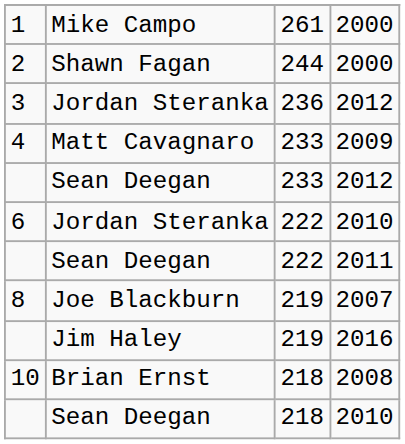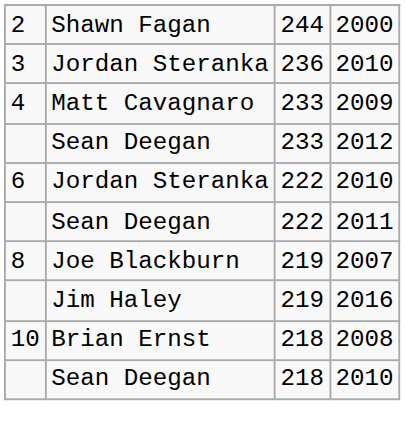 <table class="wikitable">
 <tr>
-</tr>
-<tr>
-<td>1</td>
-<td>Mike Campo</td>
-<td>261</td>
-<td>2000</td>
 </tr>
 <tr>
 <td>2</td>
 <td>Shawn Fagan</td>
 <td>244</td>
 <td>2000</td>
 </tr>
 <tr>
 <td>3</td>
 <td>Jordan Steranka</td>
 <td>236</td>
-<td>2012</td>
+<td>2010</td>
 </tr>
 <tr>
 <td>4</td>
 <td>Matt Cavagnaro</td>
 <td>233</td>
 <td>2009</td>
 </tr>
 <tr>
 <td></td>
 <td>Sean Deegan</td>
 <td>233</td>
 <td>2012</td>
 </tr>
 <tr>
 <td>6</td>
 <td>Jordan Steranka</td>
 <td>222</td>
 <td>2010</td>
 </tr>
 <tr>
 <td></td>
 <td>Sean Deegan</td>
 <td>222</td>
 <td>2011</td>
 </tr>
 <tr>
 <td>8</td>
 <td>Joe Blackburn</td>
 <td>219</td>
 <td>2007</td>
 </tr>
 <tr>
 <td></td>
 <td>Jim Haley</td>
 <td>219</td>
 <td>2016</td>
 </tr>
 <tr>
 <td>10</td>
 <td>Brian Ernst</td>
 <td>218</td>
 <td>2008</td>
 </tr>
 <tr>
 <td></td>
 <td>Sean Deegan</td>
 <td>218</td>
 <td>2010</td>
 </tr>
 </table>
